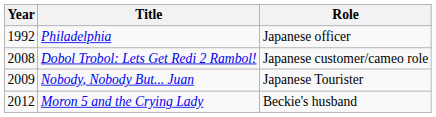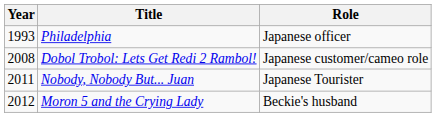 <table class="wikitable sortable plainrowheaders">
 <tr>
 <th scope="col">Year</th>
 <th scope="col">Title</th>
 <th scope="col">Role</th>
 </tr>
 <tr>
-<td>1992</td>
+<td>1993</td>
 <td><em><a href='#'>Philadelphia</a></em></td>
 <td>Japanese officer</td>
 </tr>
 <tr>
 <td>2008</td>
 <td><em><a href='#'>Dobol Trobol: Lets Get Redi 2 Rambol!</a></em></td>
 <td>Japanese customer/cameo role</td>
 </tr>
 <tr>
-<td>2009</td>
+<td>2011</td>
 <td><em><a href='#'>Nobody, Nobody But... Juan</a></em></td>
 <td>Japanese Tourister</td>
 </tr>
 <tr>
 <td>2012</td>
 <td><em><a href='#'>Moron 5 and the Crying Lady</a></em></td>
 <td>Beckie's husband</td>
 </tr>
 </table>
